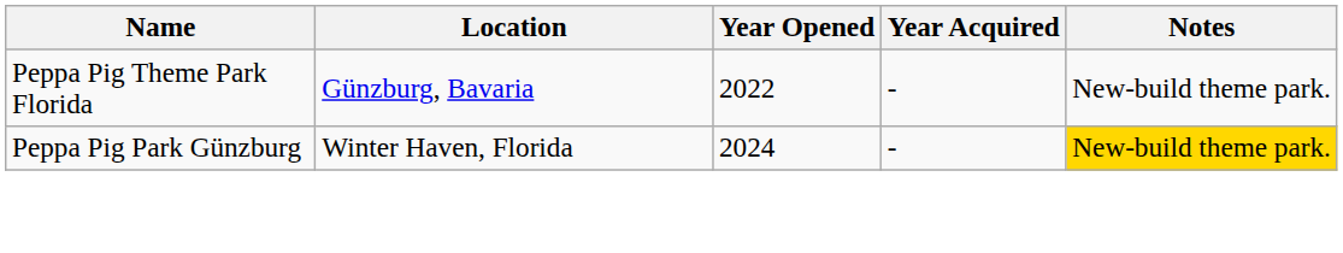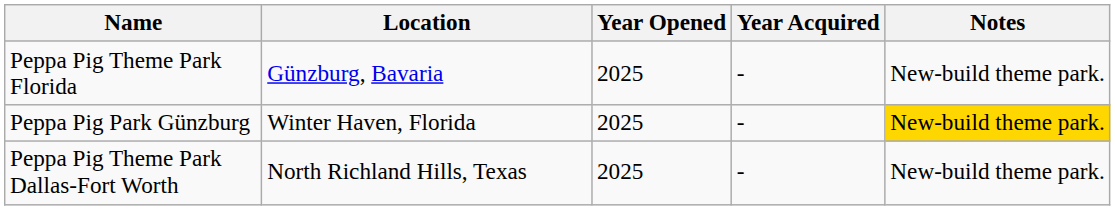 <table class="wikitable sortable">
 <tr>
 <th style="width:170px;">Name</th>
 <th style="width:220px;">Location</th>
 <th>Year Opened</th>
 <th>Year Acquired</th>
 <th>Notes</th>
 </tr>
 <tr>
 <td>Peppa Pig Theme Park Florida</td>
 <td> <a href='#'>Günzburg</a>, <a href='#'>Bavaria</a></td>
-<td>2022</td>
+<td>2025</td>
 <td>-</td>
 <td>New-build theme park.</td>
 </tr>
 <tr>
 <td>Peppa Pig Park Günzburg</td>
 <td> Winter Haven, Florida</td>
-<td>2024</td>
+<td>2025</td>
 <td>-</td>
 <td style="background: gold;">New-build theme park.</td>
 </tr>
+<tr>
+<td>Peppa Pig Theme Park Dallas-Fort Worth</td>
+<td> North Richland Hills, Texas</td>
+<td>2025</td>
+<td>-</td>
+<td>New-build theme park.</td>
+</tr>
 </table>
